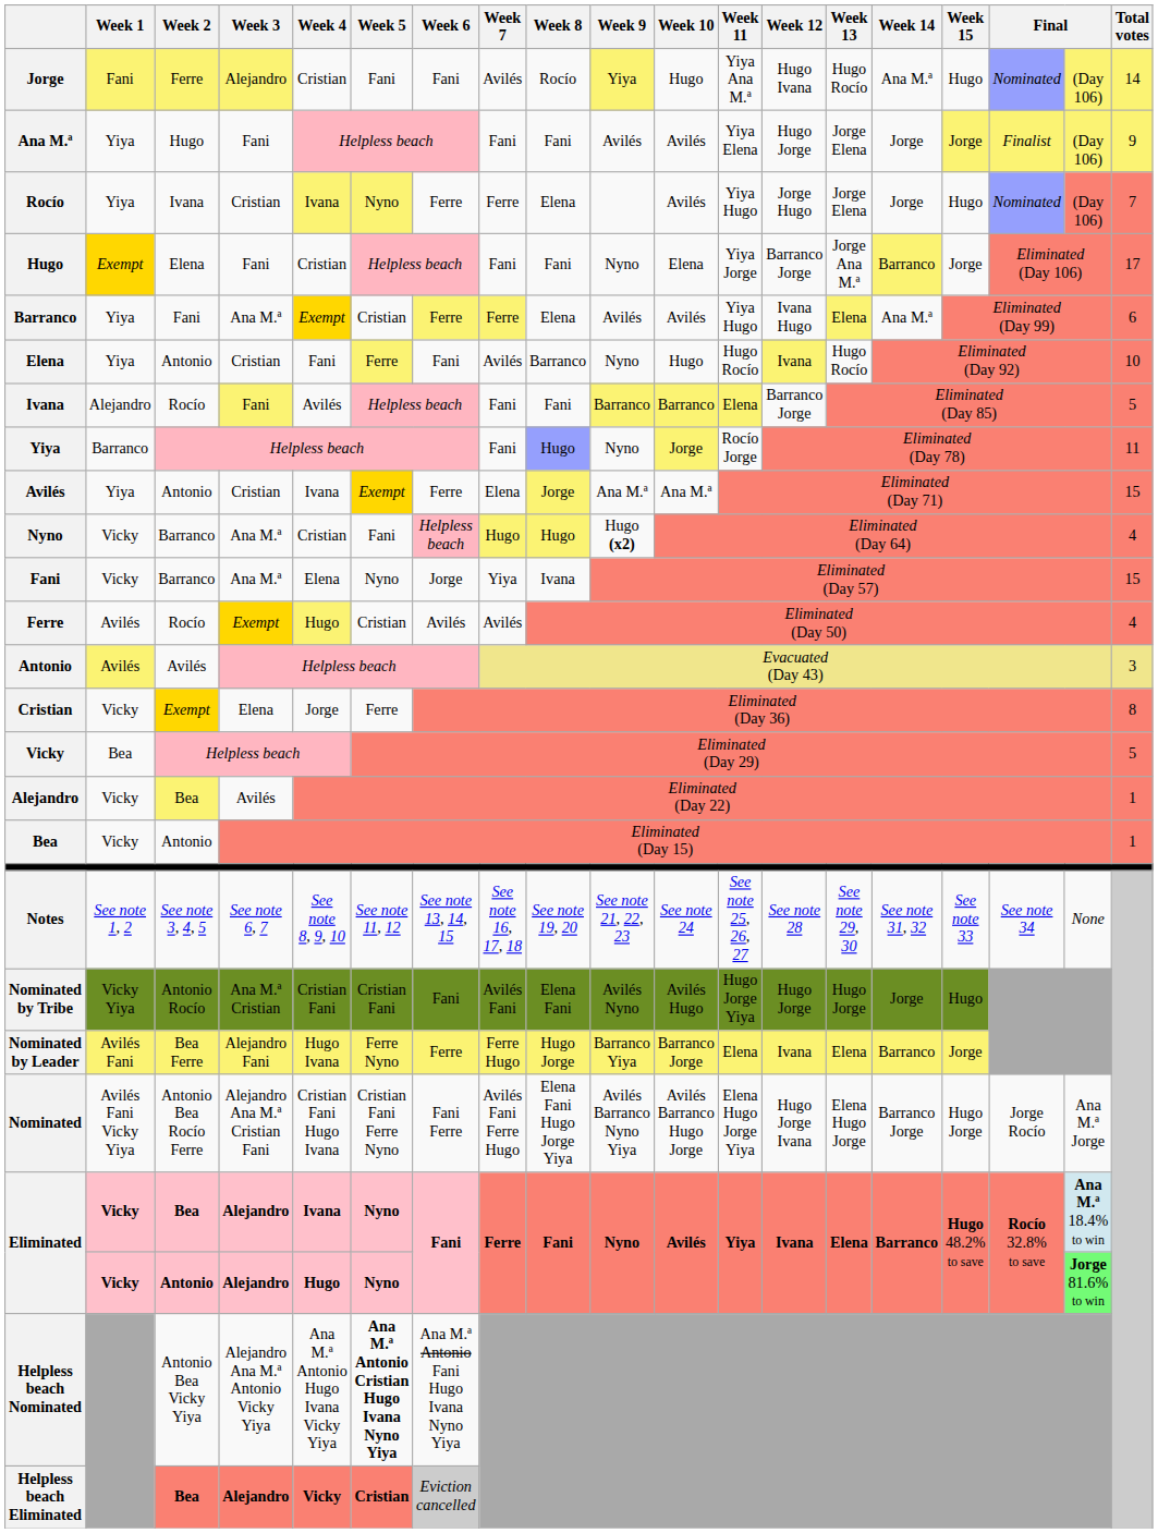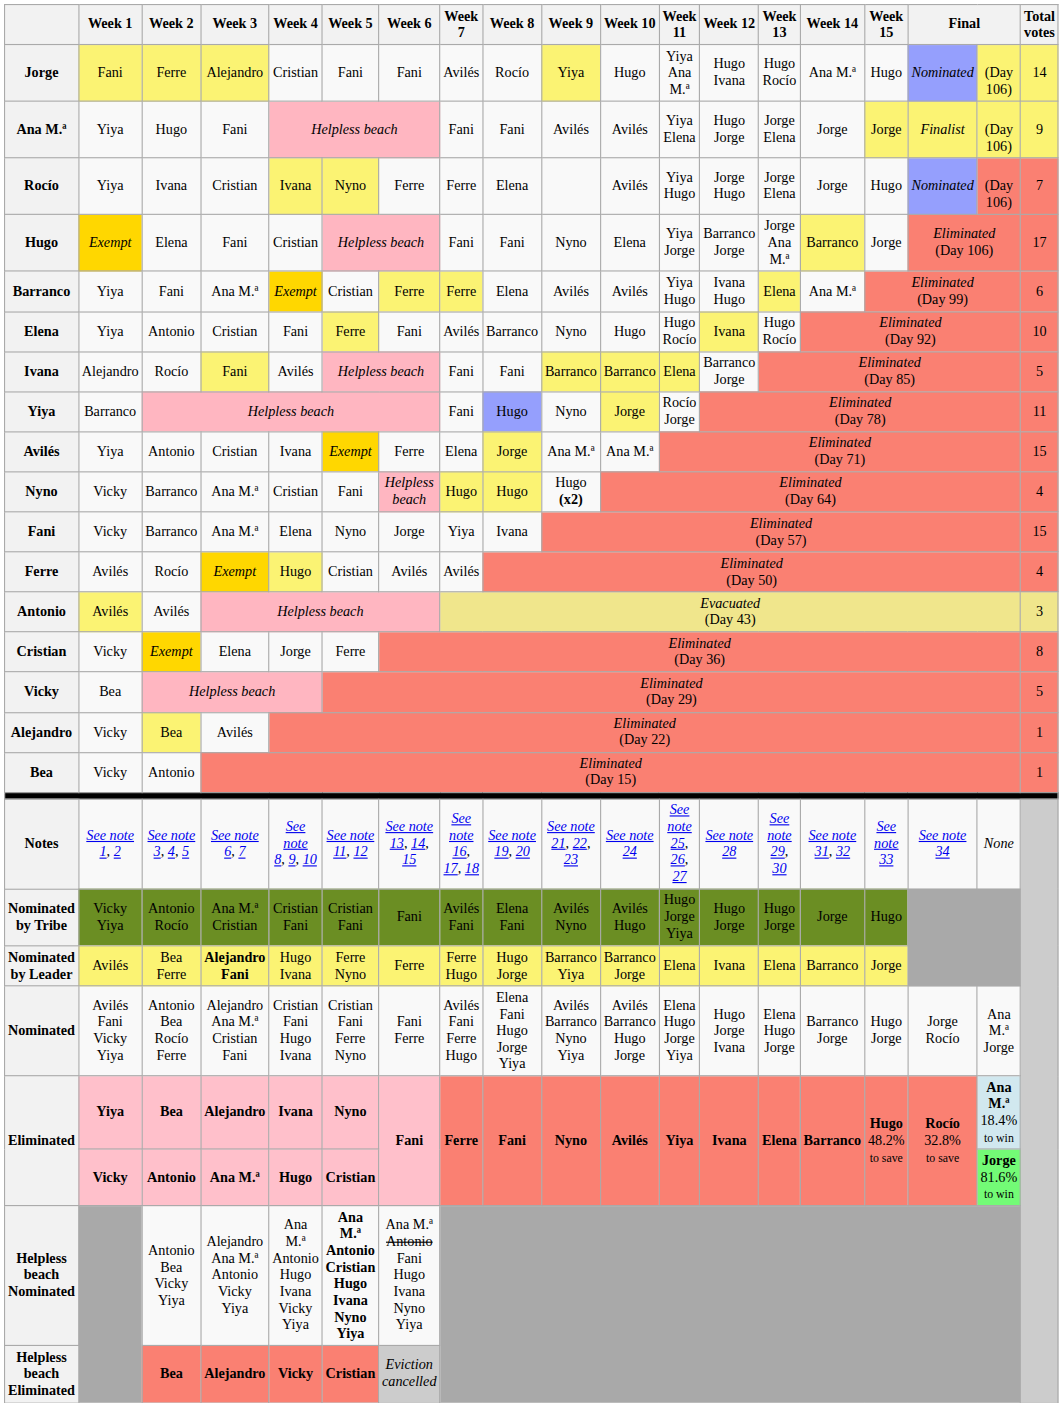 <table class="wikitable" style="font-size:80%; text-align:center; width: 100%;">
 <tr>
 <th style="width: 4%"></th>
 <th style="width: 1%;">Week 1</th>
 <th style="width: 1%;">Week 2</th>
 <th style="width: 1%;">Week 3</th>
 <th style="width: 1%;">Week 4</th>
 <th style="width: 1%;">Week 5</th>
 <th style="width: 1%;">Week 6</th>
 <th style="width: 1%;">Week 7</th>
 <th style="width: 1%;">Week 8</th>
 <th style="width: 1%;">Week 9</th>
 <th style="width: 1%;">Week 10</th>
 <th style="width: 1%;">Week 11</th>
 <th style="width: 1%;">Week 12</th>
 <th style="width: 1%;">Week 13</th>
 <th style="width: 1%;">Week 14</th>
 <th style="width: 1%;">Week 15</th>
 <th colspan="2" style="width: 2%;">Final</th>
 <th style="width:1%">Total votes</th>
 </tr>
 <tr>
 <th>Jorge</th>
 <td style="background:#FBF373;">Fani</td>
 <td style="background:#FBF373;">Ferre</td>
 <td style="background:#FBF373;">Alejandro</td>
 <td>Cristian</td>
 <td>Fani</td>
 <td>Fani</td>
 <td>Avilés</td>
 <td>Rocío</td>
 <td style="background:#FBF373;">Yiya</td>
 <td>Hugo</td>
 <td>Yiya<br>Ana M.ª</td>
 <td>Hugo<br>Ivana</td>
 <td>Hugo<br>Rocío</td>
 <td>Ana M.ª</td>
 <td>Hugo</td>
 <td style="background:#959FFD; text-align:center"><em>Nominated</em></td>
 <td style="background:#FBF373;"><br>(Day 106)</td>
 <td style="background:#FBF373;">14</td>
 </tr>
 <tr>
 <th>Ana M.ª</th>
 <td>Yiya</td>
 <td>Hugo</td>
 <td>Fani</td>
 <td colspan="3" style="background-color:lightpink;"><em>Helpless beach</em></td>
 <td>Fani</td>
 <td>Fani</td>
 <td>Avilés</td>
 <td>Avilés</td>
 <td>Yiya<br>Elena</td>
 <td>Hugo<br>Jorge</td>
 <td>Jorge<br>Elena</td>
 <td>Jorge</td>
 <td style="background:#FBF373;">Jorge</td>
 <td style="background:#FBF373;"><em>Finalist</em></td>
 <td style="background:#FBF373;"><br>(Day 106)</td>
 <td style="background:#FBF373;">9</td>
 </tr>
 <tr>
 <th>Rocío</th>
 <td>Yiya</td>
 <td>Ivana</td>
 <td>Cristian</td>
 <td style="background:#FBF373;">Ivana</td>
 <td style="background:#FBF373;">Nyno</td>
 <td>Ferre</td>
 <td>Ferre</td>
 <td>Elena</td>
 <td></td>
 <td>Avilés</td>
 <td>Yiya<br>Hugo</td>
 <td>Jorge<br>Hugo</td>
 <td>Jorge<br>Elena</td>
 <td>Jorge</td>
 <td>Hugo</td>
 <td style="background:#959FFD; text-align:center"><em>Nominated</em></td>
 <td style="background:#FA8072;"><br>(Day 106)</td>
 <td style="background-color:#FA8072">7</td>
 </tr>
 <tr>
 <th>Hugo</th>
 <td style="background:#FFD700"><em>Exempt</em></td>
 <td>Elena</td>
 <td>Fani</td>
 <td>Cristian</td>
 <td colspan="2" style="background-color:lightpink;"><em>Helpless beach</em></td>
 <td>Fani</td>
 <td>Fani</td>
 <td>Nyno</td>
 <td>Elena</td>
 <td>Yiya<br>Jorge</td>
 <td>Barranco<br>Jorge</td>
 <td>Jorge<br>Ana M.ª</td>
 <td style="background:#FBF373;">Barranco</td>
 <td>Jorge</td>
 <td colspan="2" style="background:#FA8072;"><em>Eliminated</em><br>(Day 106)</td>
 <td style="background-color:#FA8072">17</td>
 </tr>
 <tr>
 <th>Barranco</th>
 <td>Yiya</td>
 <td>Fani</td>
 <td>Ana M.ª</td>
 <td style="background:#FFD700"><em>Exempt</em></td>
 <td>Cristian</td>
 <td style="background:#FBF373;">Ferre</td>
 <td style="background:#FBF373;">Ferre</td>
 <td>Elena</td>
 <td>Avilés</td>
 <td>Avilés</td>
 <td>Yiya<br>Hugo</td>
 <td>Ivana<br>Hugo</td>
 <td style="background:#FBF373;">Elena</td>
 <td>Ana M.ª</td>
 <td colspan="3" style="background:#FA8072;"><em>Eliminated</em><br>(Day 99)</td>
 <td style="background-color:#FA8072">6</td>
 </tr>
 <tr>
 <th>Elena</th>
 <td>Yiya</td>
 <td>Antonio</td>
 <td>Cristian</td>
 <td>Fani</td>
 <td style="background:#FBF373;">Ferre</td>
 <td>Fani</td>
 <td>Avilés</td>
 <td>Barranco</td>
 <td>Nyno</td>
 <td>Hugo</td>
 <td>Hugo<br>Rocío</td>
 <td style="background:#FBF373;">Ivana</td>
 <td>Hugo<br>Rocío</td>
 <td colspan="4" style="background:#FA8072;"><em>Eliminated</em><br>(Day 92)</td>
 <td style="background-color:#FA8072">10</td>
 </tr>
 <tr>
 <th>Ivana</th>
 <td>Alejandro</td>
 <td>Rocío</td>
 <td style="background:#FBF373;">Fani</td>
 <td>Avilés</td>
 <td colspan="2" style="background-color:lightpink;"><em>Helpless beach</em></td>
 <td>Fani</td>
 <td>Fani</td>
 <td style="background:#FBF373;">Barranco</td>
 <td style="background:#FBF373;">Barranco</td>
 <td style="background:#FBF373;">Elena</td>
 <td>Barranco<br>Jorge</td>
 <td colspan="5" style="background:#FA8072;"><em>Eliminated</em><br>(Day 85)</td>
 <td style="background-color:#FA8072">5</td>
 </tr>
 <tr>
 <th>Yiya</th>
 <td>Barranco</td>
 <td colspan="5" style="background-color:lightpink;"><em>Helpless beach</em></td>
 <td>Fani</td>
 <td style="background:#959FFD; text-align:center">Hugo</td>
 <td>Nyno</td>
 <td style="background:#FBF373;">Jorge</td>
 <td>Rocío<br>Jorge</td>
 <td colspan="6" style="background:#FA8072;"><em>Eliminated</em><br>(Day 78)</td>
 <td style="background-color:#FA8072">11</td>
 </tr>
 <tr>
 <th>Avilés</th>
 <td>Yiya</td>
 <td>Antonio</td>
 <td>Cristian</td>
 <td>Ivana</td>
 <td style="background:#FFD700"><em>Exempt</em></td>
 <td>Ferre</td>
 <td>Elena</td>
 <td style="background:#FBF373;">Jorge</td>
 <td>Ana M.ª</td>
 <td>Ana M.ª</td>
 <td colspan="7" style="background:#FA8072;"><em>Eliminated</em><br>(Day 71)</td>
 <td style="background-color:#FA8072">15</td>
 </tr>
 <tr>
 <th>Nyno</th>
 <td>Vicky</td>
 <td>Barranco</td>
 <td>Ana M.ª</td>
 <td>Cristian</td>
 <td>Fani</td>
 <td style="background-color:lightpink;"><em>Helpless beach</em></td>
 <td style="background:#FBF373;">Hugo</td>
 <td style="background:#FBF373;">Hugo</td>
 <td>Hugo<br><strong>(x2)</strong></td>
 <td colspan="8" style="background:#FA8072;"><em>Eliminated</em><br>(Day 64)</td>
 <td style="background-color:#FA8072">4</td>
 </tr>
 <tr>
 <th>Fani</th>
 <td>Vicky</td>
 <td>Barranco</td>
 <td>Ana M.ª</td>
 <td>Elena</td>
 <td>Nyno</td>
 <td>Jorge</td>
 <td>Yiya</td>
 <td>Ivana</td>
 <td colspan="9" style="background:#FA8072;"><em>Eliminated</em><br>(Day 57)</td>
 <td style="background-color:#FA8072">15</td>
 </tr>
 <tr>
 <th>Ferre</th>
 <td>Avilés</td>
 <td>Rocío</td>
 <td style="background:#FFD700"><em>Exempt</em></td>
 <td style="background:#FBF373;">Hugo</td>
 <td>Cristian</td>
 <td>Avilés</td>
 <td>Avilés</td>
 <td colspan="10" style="background:#FA8072;"><em>Eliminated</em><br>(Day 50)</td>
 <td style="background-color:#FA8072">4</td>
 </tr>
 <tr>
 <th>Antonio</th>
 <td style="background:#FBF373;">Avilés</td>
 <td>Avilés</td>
 <td colspan="4" style="background-color:lightpink;"><em>Helpless beach</em></td>
 <td colspan="11" style="background-color: khaki;"><em>Evacuated</em><br>(Day 43)</td>
 <td style="background-color: khaki;">3</td>
 </tr>
 <tr>
 <th>Cristian</th>
 <td>Vicky</td>
 <td style="background:#FFD700"><em>Exempt</em></td>
 <td>Elena</td>
 <td>Jorge</td>
 <td>Ferre</td>
 <td colspan="12" style="background:#FA8072;"><em>Eliminated</em><br>(Day 36)</td>
 <td style="background-color:#FA8072">8</td>
 </tr>
 <tr>
 <th>Vicky</th>
 <td>Bea</td>
 <td colspan="3" style="background-color:lightpink;"><em>Helpless beach</em></td>
 <td colspan="13" style="background:#FA8072;"><em>Eliminated</em><br>(Day 29)</td>
 <td style="background-color:#FA8072">5</td>
 </tr>
 <tr>
 <th>Alejandro</th>
 <td>Vicky</td>
 <td style="background:#FBF373;">Bea</td>
 <td>Avilés</td>
 <td colspan="14" style="background:#FA8072;"><em>Eliminated</em><br>(Day 22)</td>
 <td style="background-color:#FA8072">1</td>
 </tr>
 <tr>
 <th>Bea</th>
 <td>Vicky</td>
 <td>Antonio</td>
 <td colspan="15" style="background:#FA8072"><em>Eliminated</em><br>(Day 15)</td>
 <td style="background-color:#FA8072">1</td>
 </tr>
 <tr>
 <th colspan="19" style="background-color: black;"></th>
 </tr>
 <tr>
 <th>Notes</th>
 <td><em><a href='#'>See note<br>1</a></em>, <em><a href='#'>2</a></em></td>
 <td><em><a href='#'>See note<br>3</a></em>, <em><a href='#'>4</a></em>, <em><a href='#'>5</a></em></td>
 <td><em><a href='#'>See note<br>6</a></em>, <em><a href='#'>7</a></em></td>
 <td><em><a href='#'>See note<br>8</a></em>, <em><a href='#'>9</a></em>, <em><a href='#'>10</a></em></td>
 <td><em><a href='#'>See note<br>11</a></em>, <em><a href='#'>12</a></em></td>
 <td><em><a href='#'>See note<br>13</a></em>, <em><a href='#'>14</a></em>, <em><a href='#'>15</a></em></td>
 <td><em><a href='#'>See note<br>16</a></em>, <em><a href='#'>17</a></em>, <em><a href='#'>18</a></em></td>
 <td><em><a href='#'>See note<br>19</a></em>, <em><a href='#'>20</a></em></td>
 <td><em><a href='#'>See note<br>21</a></em>, <em><a href='#'>22</a></em>, <em><a href='#'>23</a></em></td>
 <td><em><a href='#'>See note<br>24</a></em></td>
 <td><em><a href='#'>See note<br>25</a></em>, <em><a href='#'>26</a></em>, <em><a href='#'>27</a></em></td>
 <td><em><a href='#'>See note<br>28</a></em></td>
 <td><em><a href='#'>See note<br>29</a></em>, <em><a href='#'>30</a></em></td>
 <td><em><a href='#'>See note<br>31</a></em>, <em><a href='#'>32</a></em></td>
 <td><em><a href='#'>See note<br>33</a></em></td>
 <td><em><a href='#'>See note<br>34</a></em></td>
 <td><em>None</em></td>
 <td rowspan="8" style="background-color: rgb(204, 204, 204);"></td>
 </tr>
 <tr>
 <th>Nominated<br>by Tribe</th>
 <td bgcolor="#6B8E23"><span>Vicky<br>Yiya</span></td>
 <td bgcolor="#6B8E23"><span>Antonio <br>Rocío</span></td>
 <td bgcolor="#6B8E23"><span>Ana M.ª<br>Cristian</span></td>
 <td bgcolor="#6B8E23"><span>Cristian<br>Fani</span></td>
 <td bgcolor="#6B8E23"><span>Cristian<br>Fani</span></td>
 <td bgcolor="#6B8E23"><span>Fani</span></td>
 <td bgcolor="#6B8E23"><span>Avilés<br>Fani</span></td>
 <td bgcolor="#6B8E23"><span>Elena<br>Fani</span></td>
 <td bgcolor="#6B8E23"><span>Avilés<br>Nyno</span></td>
 <td bgcolor="#6B8E23"><span>Avilés<br>Hugo</span></td>
 <td bgcolor="#6B8E23"><span>Hugo<br>Jorge<br>Yiya</span></td>
 <td bgcolor="#6B8E23"><span>Hugo<br>Jorge</span></td>
 <td bgcolor="#6B8E23"><span>Hugo<br>Jorge</span></td>
 <td bgcolor="#6B8E23"><span>Jorge</span></td>
 <td bgcolor="#6B8E23"><span>Hugo</span></td>
 <td colspan="2" rowspan="2" style="background-color: darkgray;"></td>
 </tr>
 <tr>
 <th>Nominated<br>by Leader</th>
-<td style="background:#FBF373">Avilés<br>Fani</td>
+<td style="background:#FBF373;">Avilés</td>
 <td style="background:#FBF373">Bea<br>Ferre</td>
-<td style="background:#FBF373">Alejandro<br>Fani</td>
+<td style="background:#FBF373"><strong>Alejandro<br>Fani</strong></td>
 <td style="background:#FBF373">Hugo<br>Ivana</td>
 <td style="background:#FBF373">Ferre<br>Nyno</td>
 <td style="background:#FBF373">Ferre</td>
 <td style="background:#FBF373">Ferre<br>Hugo</td>
 <td style="background:#FBF373">Hugo<br>Jorge</td>
 <td style="background:#FBF373">Barranco<br>Yiya</td>
 <td style="background:#FBF373">Barranco<br>Jorge</td>
 <td style="background:#FBF373">Elena</td>
 <td style="background:#FBF373">Ivana</td>
 <td style="background:#FBF373">Elena</td>
 <td style="background:#FBF373">Barranco</td>
 <td style="background:#FBF373">Jorge</td>
 </tr>
 <tr>
 <th>Nominated</th>
 <td>Avilés<br>Fani<br>Vicky<br>Yiya</td>
 <td>Antonio<br>Bea<br>Rocío<br>Ferre</td>
 <td>Alejandro<br>Ana M.ª<br>Cristian<br>Fani</td>
 <td>Cristian<br>Fani<br>Hugo<br>Ivana</td>
 <td>Cristian<br>Fani<br>Ferre<br>Nyno</td>
 <td>Fani<br>Ferre</td>
 <td>Avilés<br>Fani<br>Ferre<br>Hugo</td>
 <td>Elena<br>Fani<br>Hugo<br>Jorge<br>Yiya</td>
 <td>Avilés<br>Barranco<br>Nyno<br>Yiya</td>
 <td>Avilés<br>Barranco<br>Hugo<br>Jorge</td>
 <td>Elena<br>Hugo<br>Jorge<br>Yiya</td>
 <td>Hugo<br>Jorge<br>Ivana</td>
 <td>Elena<br>Hugo<br>Jorge</td>
 <td>Barranco<br>Jorge</td>
 <td>Hugo<br>Jorge</td>
 <td>Jorge<br>Rocío</td>
 <td>Ana M.ª<br>Jorge</td>
 </tr>
 <tr>
 <th rowspan="2">Eliminated</th>
-<td style="background:pink"><strong>Vicky</strong><br><small></small></td>
+<td style="background:pink"><strong>Yiya</strong><br><small></small></td>
 <td style="background:pink"><strong>Bea</strong><br><small></small></td>
 <td style="background:pink"><strong>Alejandro</strong><br><small></small></td>
 <td style="background:pink"><strong>Ivana</strong><br><small></small></td>
 <td style="background:pink"><strong>Nyno</strong><br><small></small></td>
 <td rowspan="2" style="background:pink"><strong>Fani</strong><br><small></small></td>
 <td rowspan="2" style="background:#FA8072"><strong>Ferre</strong><br><small></small></td>
 <td rowspan="2" style="background:#FA8072"><strong>Fani</strong><br><small></small></td>
 <td rowspan="2" style="background:#FA8072"><strong>Nyno</strong><br><small></small></td>
 <td rowspan="2" style="background:#FA8072"><strong>Avilés</strong><br><small></small></td>
 <td rowspan="2" style="background:#FA8072"><strong>Yiya</strong><br><small></small></td>
 <td rowspan="2" style="background:#FA8072"><strong>Ivana</strong><br><small></small></td>
 <td rowspan="2" style="background:#FA8072"><strong>Elena</strong><br><small></small></td>
 <td rowspan="2" style="background:#FA8072"><strong>Barranco</strong><br><small></small></td>
 <td rowspan="2" style="background:#FA8072"><strong>Hugo</strong><br>48.2%<br><small>to save</small></td>
 <td rowspan="2" style="background:#FA8072"><strong>Rocío</strong><br>32.8%<br><small>to save</small></td>
 <td style="background:#D1E8EF"><strong>Ana M.ª</strong><br>18.4%<br><small>to win</small></td>
 </tr>
 <tr>
 <td style="background:pink"><strong>Vicky</strong><br><small></small></td>
 <td style="background:pink"><strong>Antonio</strong><br><small></small></td>
-<td style="background:pink"><strong>Alejandro</strong><br><small></small></td>
+<td style="background:pink"><strong>Ana M.ª</strong><br><small></small></td>
 <td style="background:pink"><strong>Hugo</strong><br><small></small></td>
-<td style="background:pink"><strong>Nyno</strong><br><small></small></td>
+<td style="background:pink"><strong>Cristian</strong><br><small></small></td>
 <td style="background:#73FB76"><strong>Jorge</strong><br>81.6%<br><small>to win</small></td>
 </tr>
 <tr>
 <th>Helpless beach<br>Nominated</th>
 <td rowspan="2" style="background:darkgray"></td>
 <td>Antonio<br>Bea<br>Vicky<br>Yiya</td>
 <td>Alejandro<br>Ana M.ª<br>Antonio<br>Vicky<br>Yiya</td>
 <td>Ana M.ª<br>Antonio<br>Hugo<br>Ivana<br>Vicky<br>Yiya</td>
 <td><strong>Ana M.ª<br>Antonio<br>Cristian<br>Hugo<br>Ivana<br>Nyno<br>Yiya</strong></td>
 <td>Ana M.ª<br><s>Antonio</s><br>Fani<br>Hugo<br>Ivana<br>Nyno<br>Yiya</td>
 <td rowspan="2" colspan="11" style="background:darkgray"></td>
 </tr>
 <tr>
 <th>Helpless beach<br>Eliminated</th>
 <td style="background:#FA8072"><strong>Bea</strong><br><small></small></td>
 <td style="background:#FA8072"><strong>Alejandro</strong><br><small></small></td>
 <td style="background:#FA8072"><strong>Vicky</strong><br><small></small></td>
 <td style="background:#FA8072"><strong>Cristian</strong><br><small></small></td>
 <td style="background:#CCCCCC"><em>Eviction<br>cancelled</em></td>
 </tr>
 </table>
